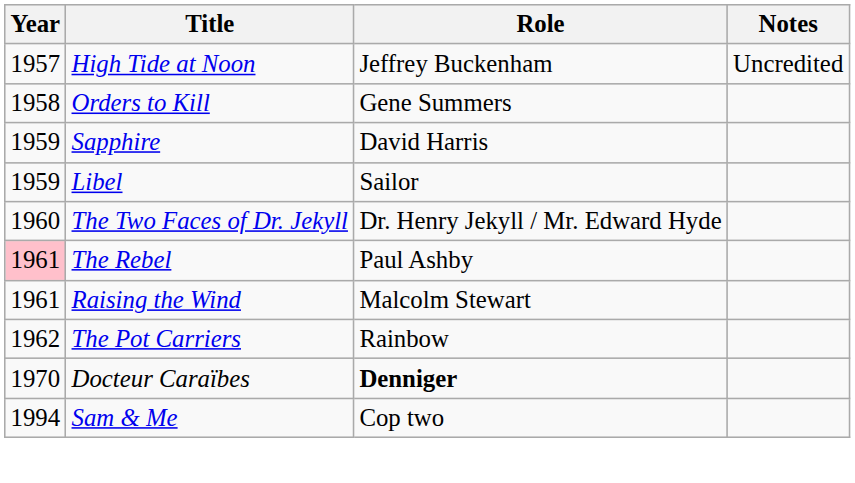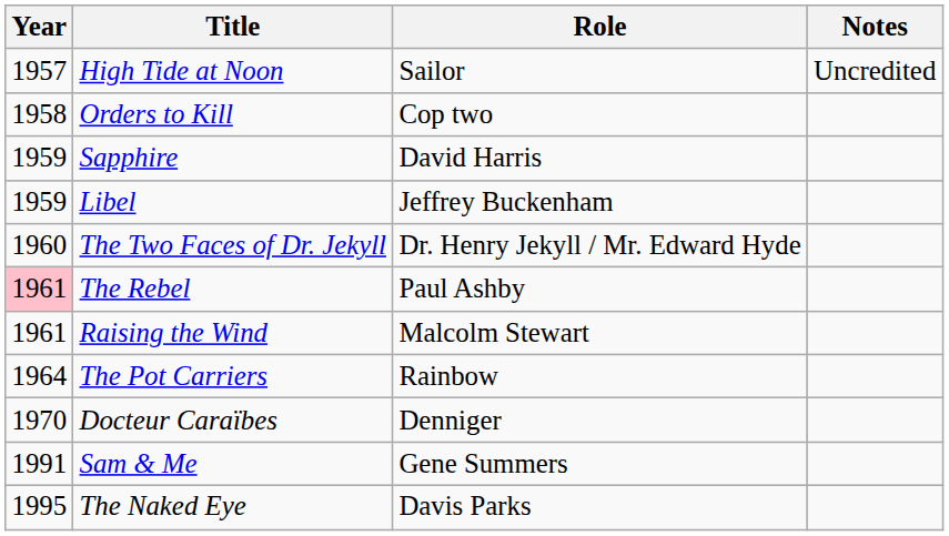 <table class="wikitable sortable">
 <tr>
 <th>Year</th>
 <th>Title</th>
 <th>Role</th>
 <th class="unsortable">Notes</th>
 </tr>
 <tr>
 <td>1957</td>
 <td><em><a href='#'>High Tide at Noon</a></em></td>
-<td>Jeffrey Buckenham</td>
+<td>Sailor</td>
 <td>Uncredited</td>
 </tr>
 <tr>
 <td>1958</td>
 <td><em><a href='#'>Orders to Kill</a></em></td>
-<td>Gene Summers</td>
+<td>Cop two</td>
 <td></td>
 </tr>
 <tr>
 <td>1959</td>
 <td><em><a href='#'>Sapphire</a></em></td>
 <td>David Harris</td>
 <td></td>
 </tr>
 <tr>
 <td>1959</td>
 <td><em><a href='#'>Libel</a></em></td>
-<td>Sailor</td>
+<td>Jeffrey Buckenham</td>
 <td></td>
 </tr>
 <tr>
 <td>1960</td>
 <td data-sort-value="Two Faces of Dr. Jekyll, The"><em><a href='#'>The Two Faces of Dr. Jekyll</a></em></td>
 <td>Dr. Henry Jekyll / Mr. Edward Hyde</td>
 <td></td>
 </tr>
 <tr>
 <td style="background: pink;">1961</td>
 <td data-sort-value="Rebel, The"><em><a href='#'>The Rebel</a></em></td>
 <td>Paul Ashby</td>
 <td></td>
 </tr>
 <tr>
 <td>1961</td>
 <td><em><a href='#'>Raising the Wind</a></em></td>
 <td>Malcolm Stewart</td>
 <td></td>
 </tr>
 <tr>
-<td>1962</td>
+<td>1964</td>
 <td data-sort-value="Pot Carriers, The"><em><a href='#'>The Pot Carriers</a></em></td>
 <td>Rainbow</td>
 <td></td>
 </tr>
 <tr>
 <td>1970</td>
 <td><em>Docteur Caraïbes</em></td>
-<td><strong>Denniger</strong></td>
+<td>Denniger</td>
 <td></td>
 </tr>
 <tr>
-<td>1994</td>
+<td>1991</td>
 <td><em><a href='#'>Sam & Me</a></em></td>
-<td>Cop two</td>
+<td>Gene Summers</td>
+<td></td>
+</tr>
+<tr>
+<td>1995</td>
+<td data-sort-value="Naked Eye, The"><em>The Naked Eye</em></td>
+<td>Davis Parks</td>
 <td></td>
 </tr>
 </table>
